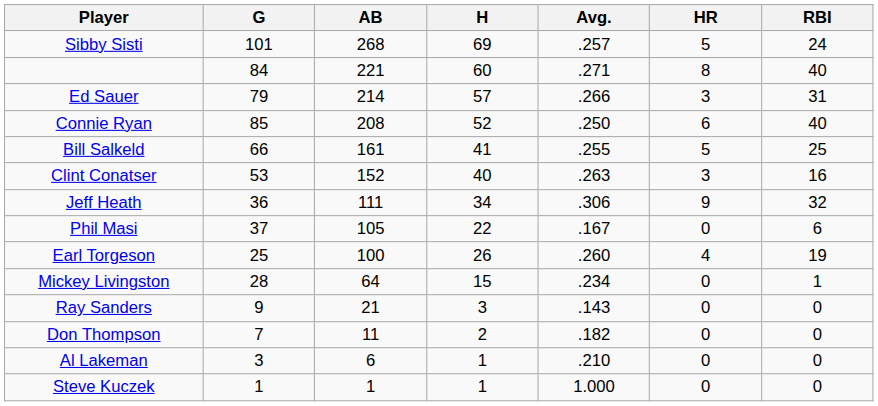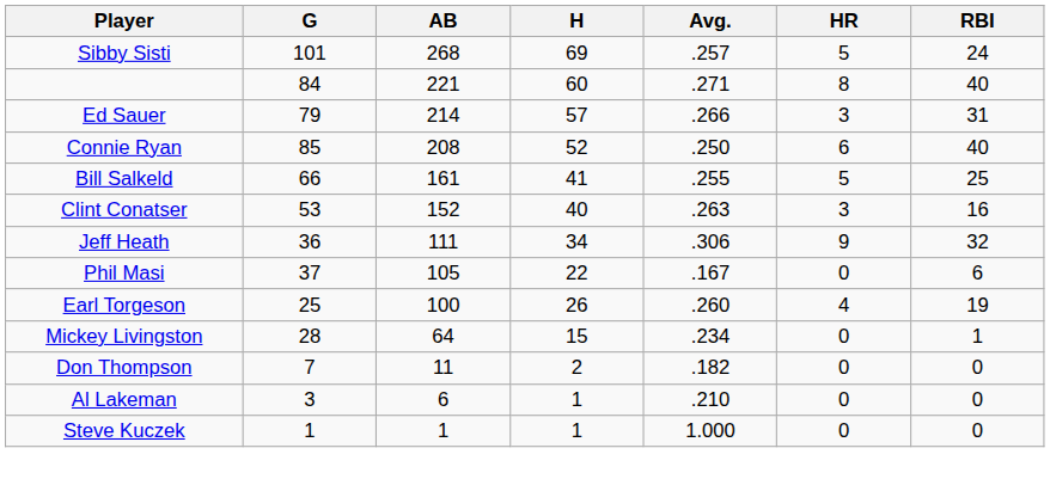 <table class="wikitable sortable">
 <tr>
 <th bgcolor="#DDDDFF" width="16%">Player</th>
 <th bgcolor="#DDDDFF" width="9%">G</th>
 <th bgcolor="#DDDDFF" width="9%">AB</th>
 <th bgcolor="#DDDDFF" width="9%">H</th>
 <th bgcolor="#DDDDFF" width="9%">Avg.</th>
 <th bgcolor="#DDDDFF" width="9%">HR</th>
 <th bgcolor="#DDDDFF" width="9%">RBI</th>
 </tr>
 <tr align="center">
 <td><a href='#'>Sibby Sisti</a></td>
 <td>101</td>
 <td>268</td>
 <td>69</td>
 <td>.257</td>
 <td>5</td>
 <td>24</td>
 </tr>
 <tr align="center">
 <td></td>
 <td>84</td>
 <td>221</td>
 <td>60</td>
 <td>.271</td>
 <td>8</td>
 <td>40</td>
 </tr>
 <tr align="center">
 <td><a href='#'>Ed Sauer</a></td>
 <td>79</td>
 <td>214</td>
 <td>57</td>
 <td>.266</td>
 <td>3</td>
 <td>31</td>
 </tr>
 <tr align="center">
 <td><a href='#'>Connie Ryan</a></td>
 <td>85</td>
 <td>208</td>
 <td>52</td>
 <td>.250</td>
 <td>6</td>
 <td>40</td>
 </tr>
 <tr align="center">
 <td><a href='#'>Bill Salkeld</a></td>
 <td>66</td>
 <td>161</td>
 <td>41</td>
 <td>.255</td>
 <td>5</td>
 <td>25</td>
 </tr>
 <tr align="center">
 <td><a href='#'>Clint Conatser</a></td>
 <td>53</td>
 <td>152</td>
 <td>40</td>
 <td>.263</td>
 <td>3</td>
 <td>16</td>
 </tr>
 <tr align="center">
 <td><a href='#'>Jeff Heath</a></td>
 <td>36</td>
 <td>111</td>
 <td>34</td>
 <td>.306</td>
 <td>9</td>
 <td>32</td>
 </tr>
 <tr align="center">
 <td><a href='#'>Phil Masi</a></td>
 <td>37</td>
 <td>105</td>
 <td>22</td>
 <td>.167</td>
 <td>0</td>
 <td>6</td>
 </tr>
 <tr align="center">
 <td><a href='#'>Earl Torgeson</a></td>
 <td>25</td>
 <td>100</td>
 <td>26</td>
 <td>.260</td>
 <td>4</td>
 <td>19</td>
 </tr>
 <tr align="center">
 <td><a href='#'>Mickey Livingston</a></td>
 <td>28</td>
 <td>64</td>
 <td>15</td>
 <td>.234</td>
 <td>0</td>
 <td>1</td>
 </tr>
 <tr align="center">
-<td><a href='#'>Ray Sanders</a></td>
-<td>9</td>
-<td>21</td>
-<td>3</td>
-<td>.143</td>
-<td>0</td>
-<td>0</td>
-</tr>
-<tr align="center">
 <td><a href='#'>Don Thompson</a></td>
 <td>7</td>
 <td>11</td>
 <td>2</td>
 <td>.182</td>
 <td>0</td>
 <td>0</td>
 </tr>
 <tr align="center">
 <td><a href='#'>Al Lakeman</a></td>
 <td>3</td>
 <td>6</td>
 <td>1</td>
 <td>.210</td>
 <td>0</td>
 <td>0</td>
 </tr>
 <tr align="center">
 <td><a href='#'>Steve Kuczek</a></td>
 <td>1</td>
 <td>1</td>
 <td>1</td>
 <td>1.000</td>
 <td>0</td>
 <td>0</td>
 </tr>
 </table>
